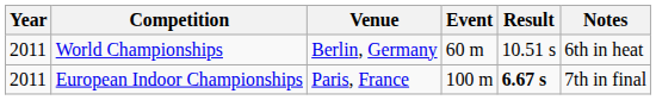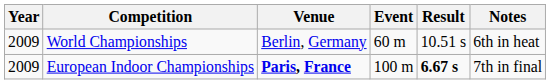 <table class="wikitable">
 <tr>
 <th>Year</th>
 <th>Competition</th>
 <th>Venue</th>
 <th>Event</th>
 <th>Result</th>
 <th>Notes</th>
 </tr>
 <tr>
-<td>2011</td>
+<td>2009</td>
 <td><a href='#'>World Championships</a></td>
 <td><a href='#'>Berlin</a>, <a href='#'>Germany</a></td>
 <td>60 m</td>
 <td>10.51 s</td>
 <td>6th in heat</td>
 </tr>
 <tr>
-<td>2011</td>
+<td>2009</td>
 <td><a href='#'>European Indoor Championships</a></td>
-<td><a href='#'>Paris</a>, <a href='#'>France</a></td>
+<td><strong><a href='#'>Paris</a>, <a href='#'>France</a></strong></td>
 <td>100 m</td>
 <td><strong>6.67 s</strong></td>
 <td>7th in final</td>
 </tr>
 </table>
